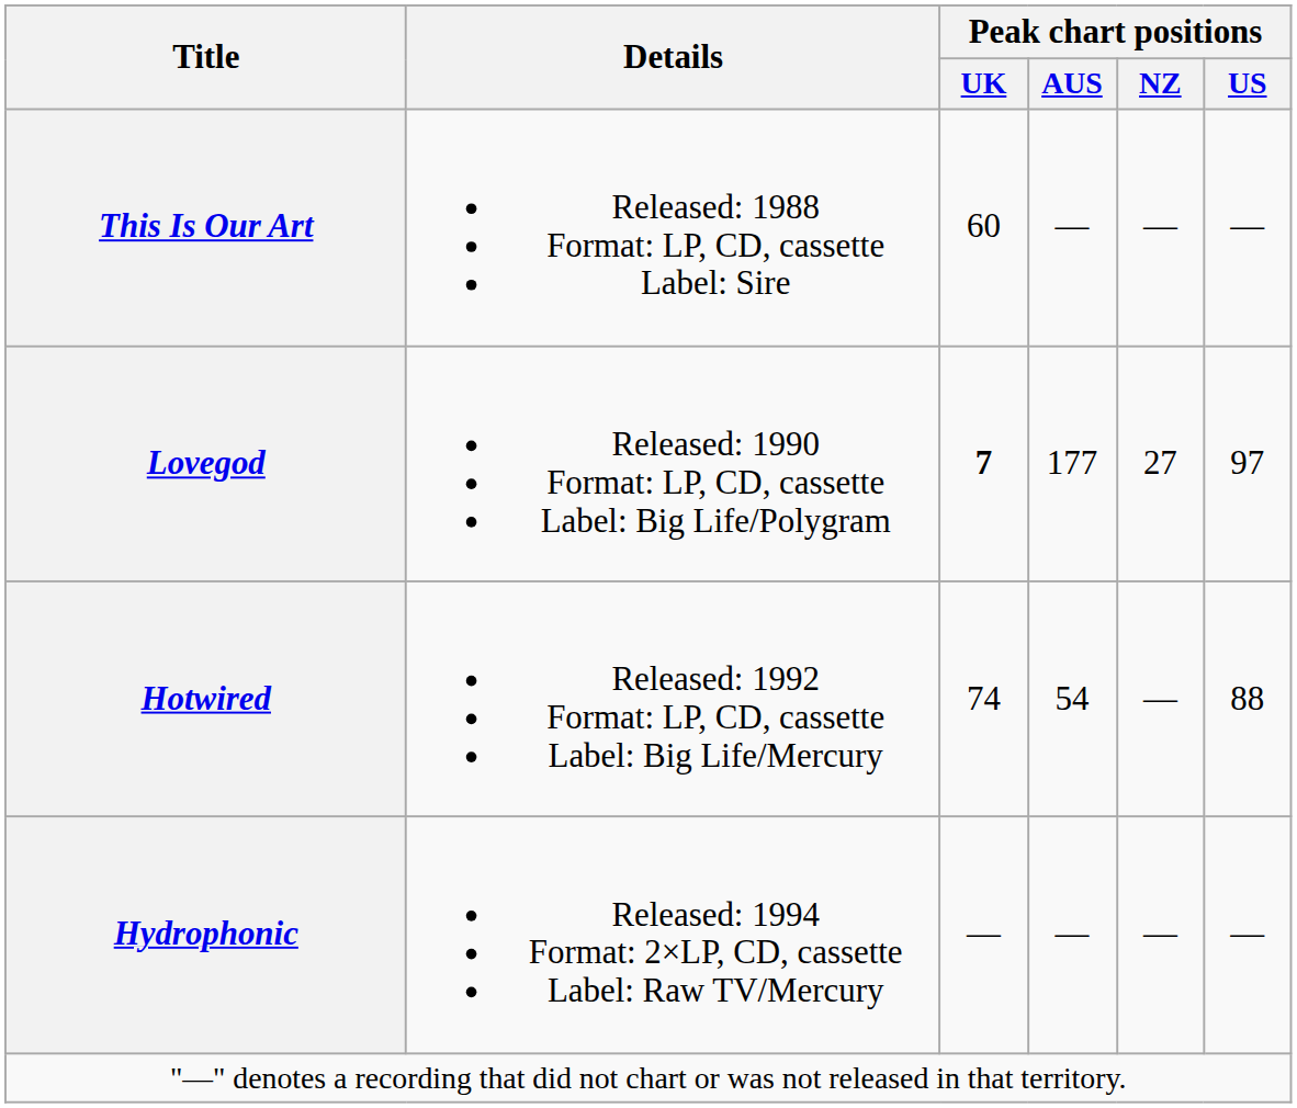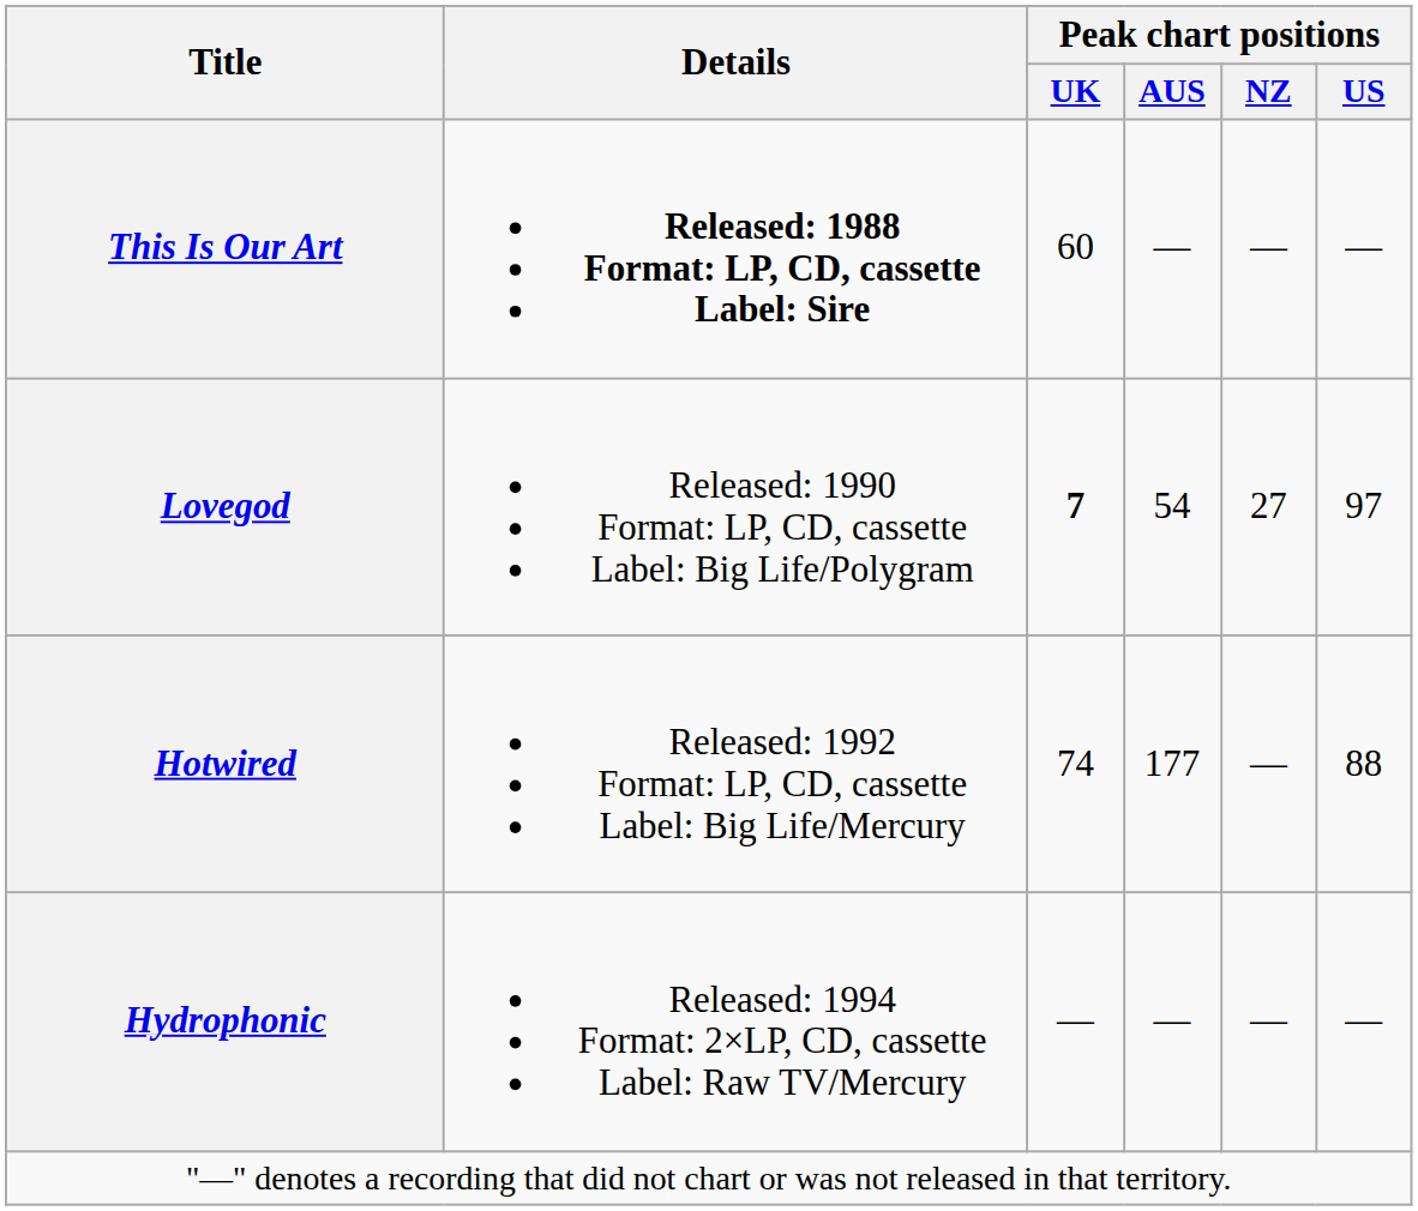 <table class="wikitable plainrowheaders" style="text-align:center;">
 <tr>
 <th scope="col" rowspan="2" style="width:12em;">Title</th>
 <th scope="col" rowspan="2" style="width:16em;">Details</th>
 <th scope="col" colspan="4">Peak chart positions</th>
 </tr>
 <tr>
 <th scope="col" style="width:2.5em;font-size:90%"><a href='#'>UK</a><br></th>
 <th scope="col" style="width:2.5em;font-size:90%"><a href='#'>AUS</a><br></th>
 <th scope="col" style="width:2.5em;font-size:90%"><a href='#'>NZ</a><br></th>
 <th scope="col" style="width:2.5em;font-size:90%"><a href='#'>US</a><br></th>
 </tr>
 <tr>
 <th scope="row"><em><a href='#'>This Is Our Art</a></em></th>
-<td><br><ul><li>Released: 1988</li><li>Format: LP, CD, cassette</li><li>Label: Sire</li></ul></td>
+<td><strong><br><ul><li>Released: 1988</li><li>Format: LP, CD, cassette</li><li>Label: Sire</li></ul></strong></td>
 <td>60</td>
 <td>—</td>
 <td>—</td>
 <td>—</td>
 </tr>
 <tr>
 <th scope="row"><em><a href='#'>Lovegod</a></em></th>
 <td><br><ul><li>Released: 1990</li><li>Format: LP, CD, cassette</li><li>Label: Big Life/Polygram</li></ul></td>
 <td><strong>7</strong></td>
-<td>177</td>
+<td>54</td>
 <td>27</td>
 <td>97</td>
 </tr>
 <tr>
 <th scope="row"><em><a href='#'>Hotwired</a></em></th>
 <td><br><ul><li>Released: 1992</li><li>Format: LP, CD, cassette</li><li>Label: Big Life/Mercury</li></ul></td>
 <td>74</td>
-<td>54</td>
+<td>177</td>
 <td>—</td>
 <td>88</td>
 </tr>
 <tr>
 <th scope="row"><em><a href='#'>Hydrophonic</a></em></th>
 <td><br><ul><li>Released: 1994</li><li>Format: 2×LP, CD, cassette</li><li>Label: Raw TV/Mercury</li></ul></td>
 <td>—</td>
 <td>—</td>
 <td>—</td>
 <td>—</td>
 </tr>
 <tr>
 <td colspan="15" style="font-size:90%;">"—" denotes a recording that did not chart or was not released in that territory.</td>
 </tr>
 </table>
